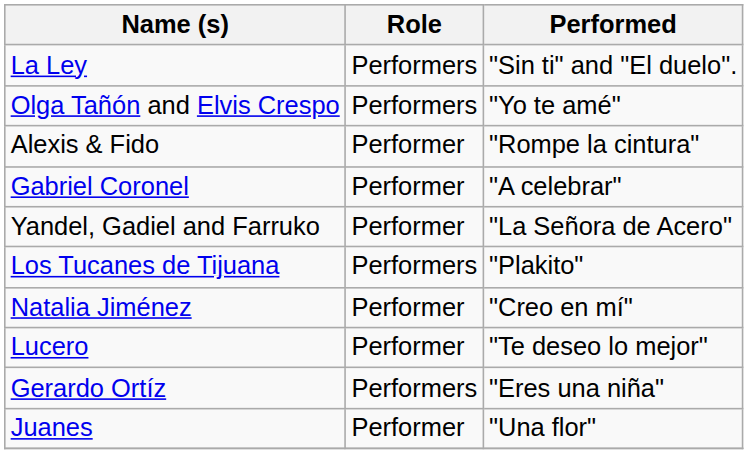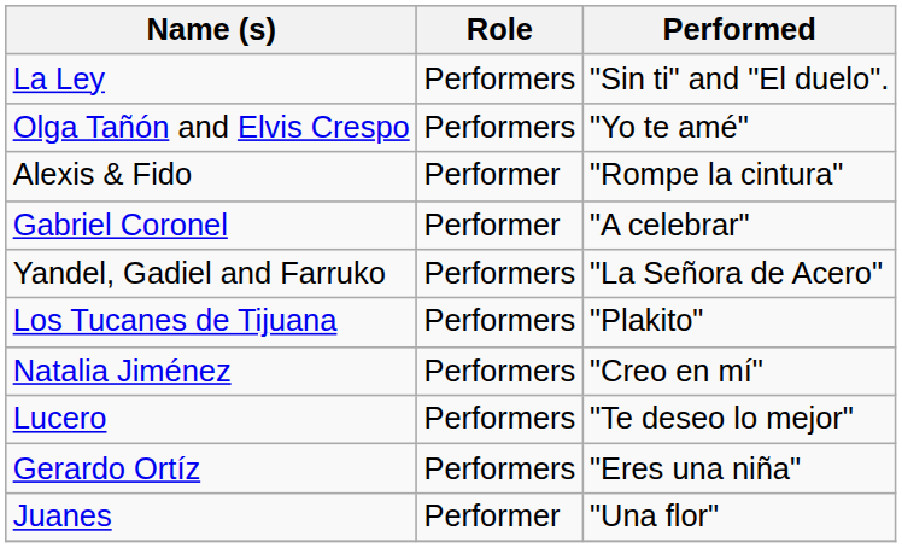 <table class="wikitable sortable">
 <tr>
 <th>Name (s)</th>
 <th>Role</th>
 <th>Performed</th>
 </tr>
 <tr>
 <td><a href='#'>La Ley</a></td>
 <td>Performers</td>
 <td>"Sin ti" and "El duelo".</td>
 </tr>
 <tr>
 <td><a href='#'>Olga Tañón</a> and <a href='#'>Elvis Crespo</a></td>
 <td>Performers</td>
 <td>"Yo te amé"</td>
 </tr>
 <tr>
 <td>Alexis & Fido</td>
 <td>Performer</td>
 <td>"Rompe la cintura"</td>
 </tr>
 <tr>
 <td><a href='#'>Gabriel Coronel</a></td>
 <td>Performer</td>
 <td>"A celebrar"</td>
 </tr>
 <tr>
 <td>Yandel, Gadiel and Farruko</td>
-<td>Performer</td>
+<td>Performers</td>
 <td>"La Señora de Acero"</td>
 </tr>
 <tr>
 <td><a href='#'>Los Tucanes de Tijuana</a></td>
 <td>Performers</td>
 <td>"Plakito"</td>
 </tr>
 <tr>
 <td><a href='#'>Natalia Jiménez</a></td>
-<td>Performer</td>
+<td>Performers</td>
 <td>"Creo en mí"</td>
 </tr>
 <tr>
 <td><a href='#'>Lucero</a></td>
-<td>Performer</td>
+<td>Performers</td>
 <td>"Te deseo lo mejor"</td>
 </tr>
 <tr>
 <td><a href='#'>Gerardo Ortíz</a></td>
 <td>Performers</td>
 <td>"Eres una niña"</td>
 </tr>
 <tr>
 <td><a href='#'>Juanes</a></td>
 <td>Performer</td>
 <td>"Una flor"</td>
 </tr>
 <tr>
 </tr>
 </table>
